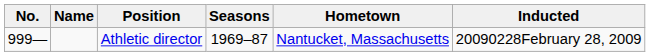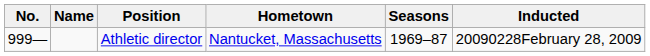 <table class="wikitable" style="text-align:center">
 <tr>
 <th ! scope="col"  style="text-align:center; background:#f0f0f0;"><strong>No.</strong></th>
 <th ! scope="col"  style="text-align:center; background:#f0f0f0;"><strong>Name</strong></th>
 <th ! scope="col"  style="text-align:center; background:#f0f0f0;"><strong>Position</strong></th>
+<th ! scope="col"  style="text-align:center; background:#f0f0f0;"><strong>Hometown</strong></th>
 <th ! scope="col"  style="text-align:center; background:#f0f0f0;"><strong>Seasons</strong></th>
-<th ! scope="col"  style="text-align:center; background:#f0f0f0;"><strong>Hometown</strong></th>
 <th ! scope="col"  style="text-align:center; background:#f0f0f0;"><strong>Inducted</strong></th>
 </tr>
 <tr>
 <td><span>999</span>—</td>
 <td></td>
 <td><a href='#'>Athletic director</a></td>
+<td><a href='#'>Nantucket, Massachusetts</a></td>
 <td>1969–87</td>
-<td><a href='#'>Nantucket, Massachusetts</a></td>
 <td><span>20090228</span>February 28, 2009</td>
 </tr>
 </table>
